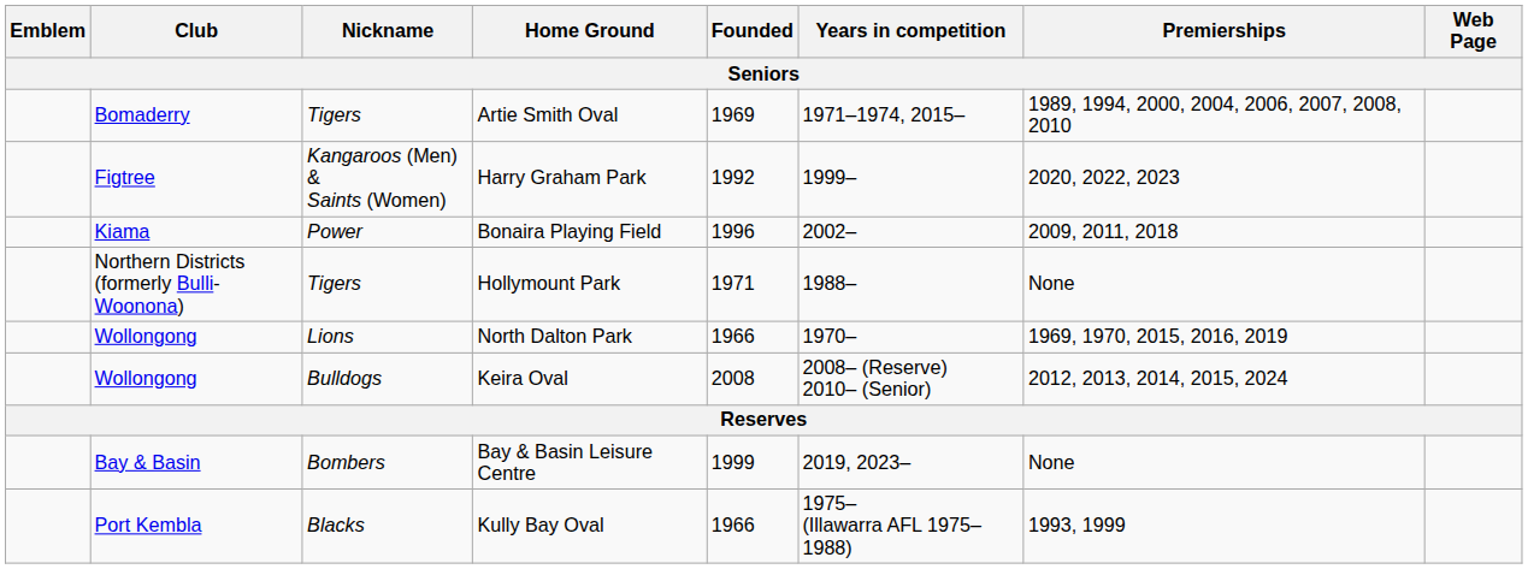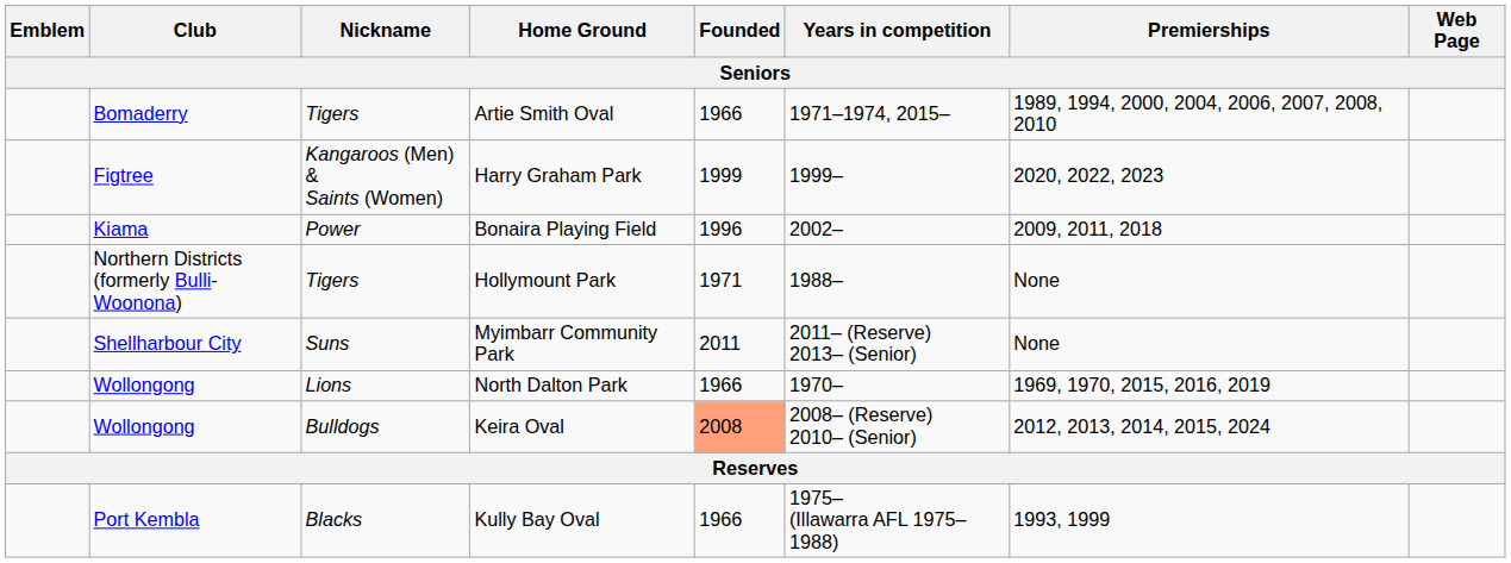 <table class="wikitable">
 <tr>
 <th>Emblem</th>
 <th>Club</th>
 <th>Nickname</th>
 <th>Home Ground</th>
 <th>Founded</th>
 <th>Years in competition</th>
 <th>Premierships</th>
 <th>Web Page</th>
 </tr>
 <tr>
 <th colspan="8" align="center">Seniors</th>
 </tr>
 <tr>
 <td></td>
 <td><a href='#'>Bomaderry</a></td>
 <td><em>Tigers</em></td>
 <td>Artie Smith Oval</td>
-<td>1969</td>
+<td>1966</td>
 <td>1971–1974, 2015–</td>
 <td>1989, 1994, 2000, 2004, 2006, 2007, 2008, 2010</td>
 <td></td>
 </tr>
 <tr>
 <td></td>
 <td><a href='#'>Figtree</a></td>
 <td><em>Kangaroos</em> (Men) & <br><em>Saints</em> (Women)</td>
 <td>Harry Graham Park</td>
-<td>1992</td>
+<td>1999</td>
 <td>1999–</td>
 <td>2020, 2022, 2023</td>
 <td></td>
 </tr>
 <tr>
 <td></td>
 <td><a href='#'>Kiama</a></td>
 <td><em>Power</em></td>
 <td>Bonaira Playing Field</td>
 <td>1996</td>
 <td>2002–</td>
 <td>2009, 2011, 2018</td>
 <td></td>
 </tr>
 <tr>
 <td></td>
 <td>Northern Districts<br>(formerly <a href='#'>Bulli</a>-<a href='#'>Woonona</a>)</td>
 <td><em>Tigers</em></td>
 <td>Hollymount Park</td>
 <td>1971</td>
 <td>1988–</td>
 <td>None</td>
 <td></td>
 </tr>
 <tr>
 <td></td>
+<td><a href='#'>Shellharbour City</a></td>
+<td><em>Suns</em></td>
+<td>Myimbarr Community Park</td>
+<td>2011</td>
+<td>2011– (Reserve) <br>2013– (Senior)</td>
+<td>None</td>
+<td></td>
+</tr>
+<tr>
+<td></td>
 <td><a href='#'>Wollongong</a></td>
 <td><em>Lions</em></td>
 <td>North Dalton Park</td>
 <td>1966</td>
 <td>1970–</td>
 <td>1969, 1970, 2015, 2016, 2019</td>
 <td></td>
 </tr>
 <tr>
 <td></td>
 <td><a href='#'>Wollongong</a></td>
 <td><em>Bulldogs</em></td>
 <td>Keira Oval</td>
-<td>2008</td>
+<td style="background: lightsalmon;">2008</td>
 <td>2008– (Reserve)<br>2010– (Senior)</td>
 <td>2012, 2013, 2014, 2015, 2024</td>
 <td></td>
 </tr>
 <tr>
 <th colspan="8">Reserves</th>
-</tr>
-<tr>
-<td></td>
-<td><a href='#'>Bay & Basin</a></td>
-<td><em>Bombers</em></td>
-<td>Bay & Basin Leisure Centre</td>
-<td>1999</td>
-<td>2019, 2023–</td>
-<td>None</td>
-<td></td>
 </tr>
 <tr>
 <td></td>
 <td><a href='#'>Port Kembla</a></td>
 <td><em>Blacks</em></td>
 <td>Kully Bay Oval</td>
 <td>1966</td>
 <td>1975–<br>(Illawarra AFL 1975–1988)</td>
 <td>1993, 1999</td>
 <td></td>
 </tr>
 </table>
